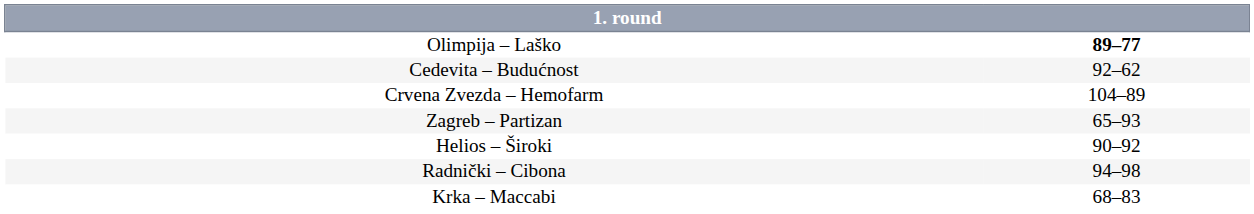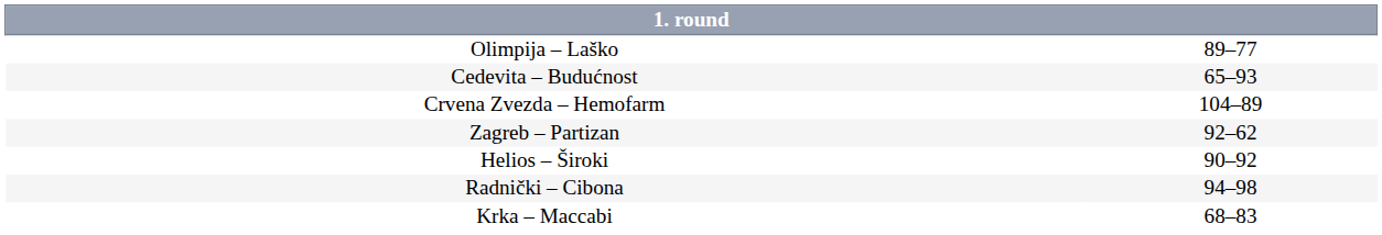 <table border=0 cellspacing=0 cellpadding=1em style="font-size: 85%; border-collapse: collapse;" width=100%>
 <tr>
 <td colspan=5 bgcolor=#98A1B2 style="border:1px solid #7A8392; text-align:center; color:#FFFFFF;"><strong>1. round</strong></td>
 </tr>
 <tr style="text-align:center; background:#FFFFFF">
 <td>Olimpija – Laško</td>
-<td><strong>89–77</strong></td>
+<td>89–77</td>
 </tr>
 <tr align=center bgcolor=#f5f5f5>
 <td>Cedevita – Budućnost</td>
-<td>92–62</td>
+<td>65–93</td>
 </tr>
 <tr style="text-align:center; background:#FFFFFF">
 <td>Crvena Zvezda – Hemofarm</td>
 <td>104–89</td>
 </tr>
 <tr align=center bgcolor=#f5f5f5>
 <td>Zagreb – Partizan</td>
-<td>65–93</td>
+<td>92–62</td>
 </tr>
 <tr style="text-align:center; background:#FFFFFF">
 <td>Helios – Široki</td>
 <td>90–92</td>
 </tr>
 <tr align=center bgcolor=#f5f5f5>
 <td>Radnički – Cibona</td>
 <td>94–98</td>
 </tr>
 <tr style="text-align:center; background:#FFFFFF">
 <td>Krka – Maccabi</td>
 <td>68–83</td>
 </tr>
 </table>
